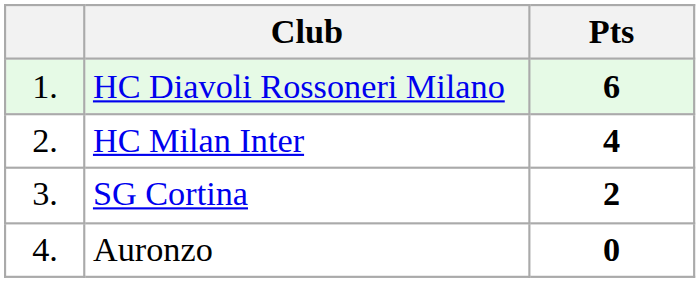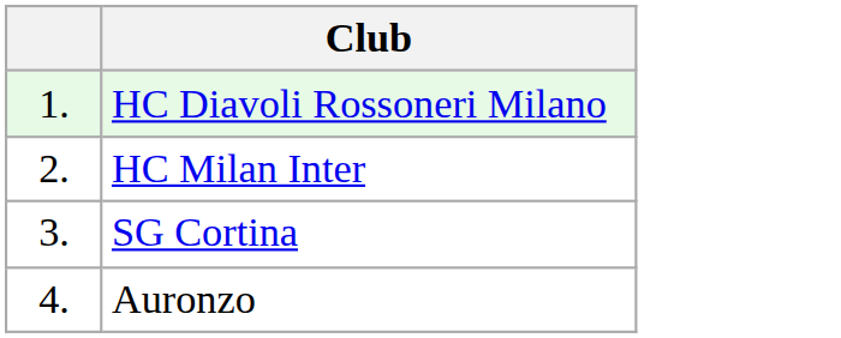 <table class="wikitable">
 <tr>
 <th width="30"></th>
 <th width="200">Club</th>
-<th width="70">Pts</th>
 </tr>
 <tr bgcolor="#e6fae6" align="center">
 <td>1.</td>
 <td align="left"><a href='#'>HC Diavoli Rossoneri Milano</a></td>
-<td><strong>6</strong></td>
 </tr>
 <tr bgcolor="#FFFFFF" align="center">
 <td>2.</td>
 <td align="left"><a href='#'>HC Milan Inter</a></td>
-<td><strong>4</strong></td>
 </tr>
 <tr bgcolor="#FFFFFF" align="center">
 <td>3.</td>
 <td align="left"><a href='#'>SG Cortina</a></td>
-<td><strong>2</strong></td>
 </tr>
 <tr bgcolor="#FFFFFF" align="center">
 <td>4.</td>
 <td align="left">Auronzo</td>
-<td><strong>0</strong></td>
 </tr>
 </table>
